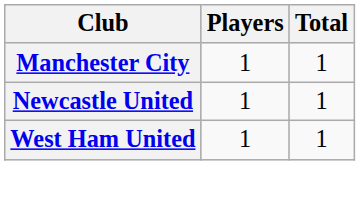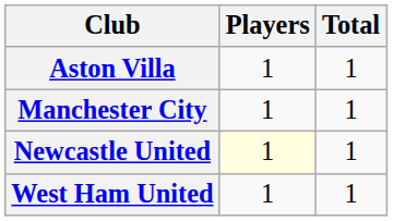 <table class="sortable wikitable plainrowheaders" style="text-align:center;">
 <tr>
 <th scope="col">Club</th>
 <th scope="col">Players</th>
 <th scope="col">Total</th>
+</tr>
+<tr>
+<th scope="row"><a href='#'>Aston Villa</a></th>
+<td>1</td>
+<td>1</td>
 </tr>
 <tr>
 <th scope="row"><a href='#'>Manchester City</a></th>
 <td>1</td>
 <td>1</td>
 </tr>
 <tr>
 <th scope="row"><a href='#'>Newcastle United</a></th>
-<td>1</td>
+<td style="background: lightyellow;">1</td>
 <td>1</td>
 </tr>
 <tr>
 <th scope="row"><a href='#'>West Ham United</a></th>
 <td>1</td>
 <td>1</td>
 </tr>
 </table>
